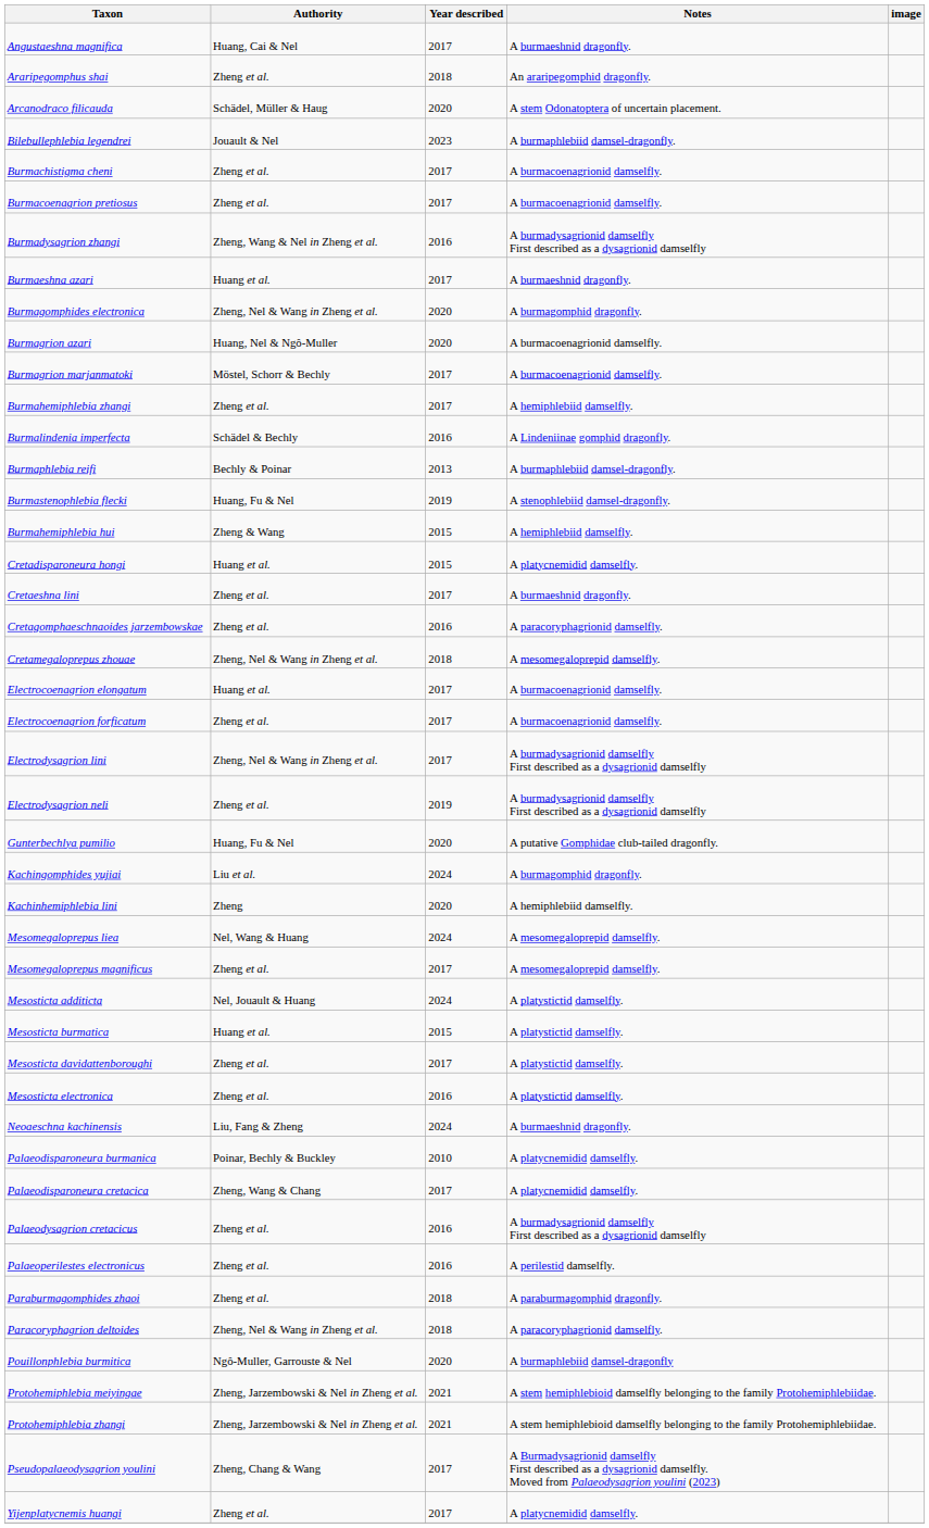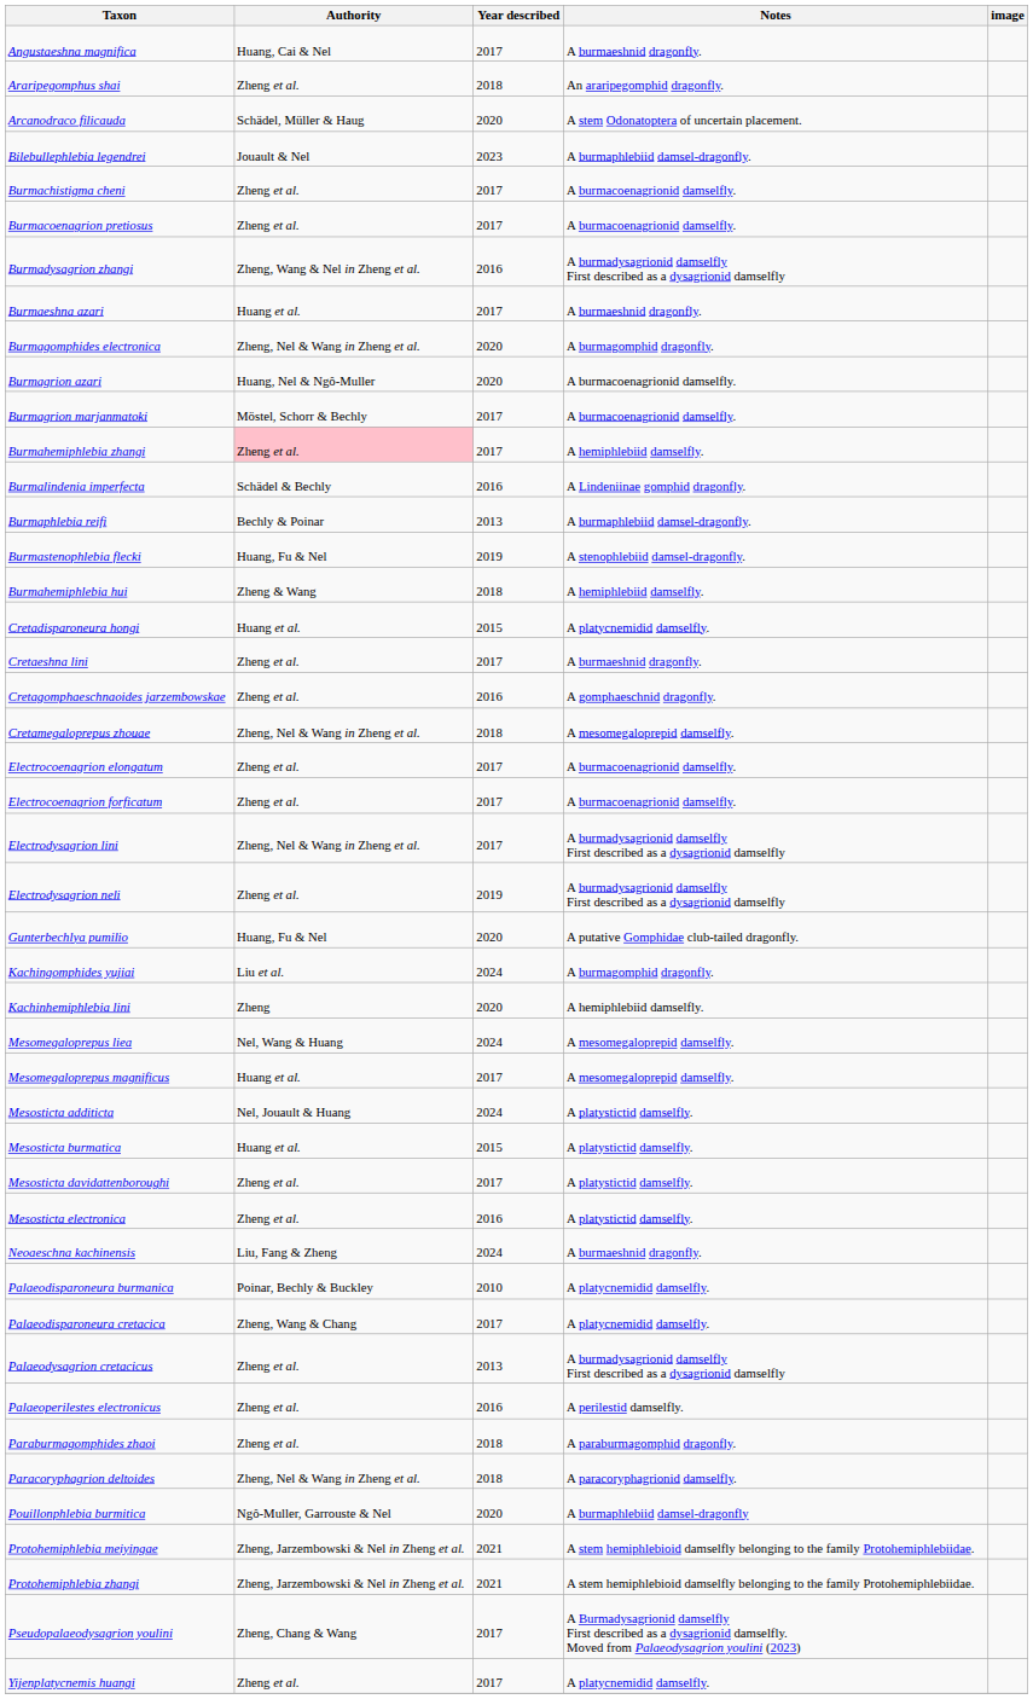 <table class="wikitable sortable" align="center" width="100%">
 <tr>
 <th>Taxon</th>
 <th>Authority</th>
 <th>Year described</th>
 <th>Notes</th>
 <th>image</th>
 </tr>
 <tr>
 <td><br><em><a href='#'>Angustaeshna magnifica</a></em></td>
 <td><br>Huang, Cai & Nel</td>
 <td><br>2017</td>
 <td><br>A <a href='#'>burmaeshnid</a> <a href='#'>dragonfly</a>.</td>
 <td></td>
 </tr>
 <tr>
 <td><br><em><a href='#'>Araripegomphus shai</a></em></td>
 <td><br>Zheng <em>et al.</em></td>
 <td><br>2018</td>
 <td><br>An <a href='#'>araripegomphid</a> <a href='#'>dragonfly</a>.</td>
 <td></td>
 </tr>
 <tr>
 <td><br><em><a href='#'>Arcanodraco filicauda</a></em></td>
 <td><br>Schädel, Müller & Haug</td>
 <td><br>2020</td>
 <td><br>A <a href='#'>stem</a>  <a href='#'>Odonatoptera</a> of uncertain placement.</td>
 <td></td>
 </tr>
 <tr>
 <td><br><em><a href='#'>Bilebullephlebia legendrei</a></em></td>
 <td><br>Jouault & Nel</td>
 <td><br>2023</td>
 <td><br>A <a href='#'>burmaphlebiid</a> <a href='#'>damsel-dragonfly</a>.</td>
 <td></td>
 </tr>
 <tr>
 <td><br><em><a href='#'>Burmachistigma cheni</a></em></td>
 <td><br>Zheng <em>et al.</em></td>
 <td><br>2017</td>
 <td><br>A <a href='#'>burmacoenagrionid</a> <a href='#'>damselfly</a>.</td>
 <td></td>
 </tr>
 <tr>
 <td><br><em><a href='#'>Burmacoenagrion pretiosus</a></em></td>
 <td><br>Zheng <em>et al.</em></td>
 <td><br>2017</td>
 <td><br>A <a href='#'>burmacoenagrionid</a> <a href='#'>damselfly</a>.</td>
 <td></td>
 </tr>
 <tr>
 <td><br><em><a href='#'>Burmadysagrion zhangi</a></em></td>
 <td><br>Zheng, Wang & Nel <em>in</em> Zheng <em>et al.</em></td>
 <td><br>2016</td>
 <td><br>A <a href='#'>burmadysagrionid</a> <a href='#'>damselfly</a><br>First described as a <a href='#'>dysagrionid</a> damselfly</td>
 <td></td>
 </tr>
 <tr>
 <td><br><em><a href='#'>Burmaeshna azari</a></em></td>
 <td><br>Huang <em>et al.</em></td>
 <td><br>2017</td>
 <td><br>A <a href='#'>burmaeshnid</a> <a href='#'>dragonfly</a>.</td>
 <td></td>
 </tr>
 <tr>
 <td><br><em><a href='#'>Burmagomphides electronica</a></em></td>
 <td><br>Zheng, Nel & Wang <em>in</em> Zheng <em>et al.</em></td>
 <td><br>2020</td>
 <td><br>A <a href='#'>burmagomphid</a> <a href='#'>dragonfly</a>.</td>
 <td></td>
 </tr>
 <tr>
 <td><br><em><a href='#'>Burmagrion azari</a></em></td>
 <td><br>Huang, Nel & Ngô-Muller</td>
 <td><br>2020</td>
 <td><br>A burmacoenagrionid damselfly.</td>
 <td></td>
 </tr>
 <tr>
 <td><br><em><a href='#'>Burmagrion marjanmatoki</a></em></td>
 <td><br>Möstel, Schorr & Bechly</td>
 <td><br>2017</td>
 <td><br>A <a href='#'>burmacoenagrionid</a> <a href='#'>damselfly</a>.</td>
 <td><br></td>
 </tr>
 <tr>
 <td><br><em><a href='#'>Burmahemiphlebia zhangi</a></em></td>
-<td><br>Zheng <em>et al.</em></td>
+<td style="background: pink;"><br>Zheng <em>et al.</em></td>
 <td><br>2017</td>
 <td><br>A <a href='#'>hemiphlebiid</a> <a href='#'>damselfly</a>.</td>
 <td></td>
 </tr>
 <tr>
 <td><br><em><a href='#'>Burmalindenia imperfecta</a></em></td>
 <td><br>Schädel & Bechly</td>
 <td><br>2016</td>
 <td><br>A <a href='#'>Lindeniinae</a> <a href='#'>gomphid</a> <a href='#'>dragonfly</a>.</td>
 <td><br></td>
 </tr>
 <tr>
 <td><br><em><a href='#'>Burmaphlebia reifi</a></em></td>
 <td><br>Bechly & Poinar</td>
 <td><br>2013</td>
 <td><br>A <a href='#'>burmaphlebiid</a> <a href='#'>damsel-dragonfly</a>.</td>
 <td></td>
 </tr>
 <tr>
 <td><br><em><a href='#'>Burmastenophlebia flecki</a></em></td>
 <td><br>Huang, Fu & Nel</td>
 <td><br>2019</td>
 <td><br>A <a href='#'>stenophlebiid</a> <a href='#'>damsel-dragonfly</a>.</td>
 <td></td>
 </tr>
 <tr>
 <td><br><em><a href='#'>Burmahemiphlebia hui</a></em></td>
 <td><br>Zheng & Wang</td>
-<td><br>2015</td>
+<td><br>2018</td>
 <td><br>A <a href='#'>hemiphlebiid</a> <a href='#'>damselfly</a>.</td>
 <td></td>
 </tr>
 <tr>
 <td><br><em><a href='#'>Cretadisparoneura hongi</a></em></td>
 <td><br>Huang <em>et al.</em></td>
 <td><br>2015</td>
 <td><br>A <a href='#'>platycnemidid</a> <a href='#'>damselfly</a>.</td>
 <td></td>
 </tr>
 <tr>
 <td><br><em><a href='#'>Cretaeshna lini</a></em></td>
 <td><br>Zheng <em>et al.</em></td>
 <td><br>2017</td>
 <td><br>A <a href='#'>burmaeshnid</a> <a href='#'>dragonfly</a>.</td>
 <td></td>
 </tr>
 <tr>
 <td><br><em><a href='#'>Cretagomphaeschnaoides jarzembowskae</a></em></td>
 <td><br>Zheng <em>et al.</em></td>
 <td><br>2016</td>
-<td><br>A <a href='#'>paracoryphagrionid</a> <a href='#'>damselfly</a>.</td>
+<td><br>A <a href='#'>gomphaeschnid</a> <a href='#'>dragonfly</a>.</td>
 <td></td>
 </tr>
 <tr>
 <td><br><em><a href='#'>Cretamegaloprepus zhouae</a></em></td>
 <td><br>Zheng, Nel & Wang <em>in</em> Zheng <em>et al.</em></td>
 <td><br>2018</td>
 <td><br>A <a href='#'>mesomegaloprepid</a> <a href='#'>damselfly</a>.</td>
 <td></td>
 </tr>
 <tr>
 <td><br><em><a href='#'>Electrocoenagrion elongatum</a></em></td>
-<td><br>Huang <em>et al.</em></td>
+<td><br>Zheng <em>et al.</em></td>
 <td><br>2017</td>
 <td><br>A <a href='#'>burmacoenagrionid</a> <a href='#'>damselfly</a>.</td>
 <td></td>
 </tr>
 <tr>
 <td><br><em><a href='#'>Electrocoenagrion forficatum</a></em></td>
 <td><br>Zheng <em>et al.</em></td>
 <td><br>2017</td>
 <td><br>A <a href='#'>burmacoenagrionid</a> <a href='#'>damselfly</a>.</td>
 <td></td>
 </tr>
 <tr>
 <td><br><em><a href='#'>Electrodysagrion lini</a></em></td>
 <td><br>Zheng, Nel & Wang <em>in</em> Zheng <em>et al.</em></td>
 <td><br>2017</td>
 <td><br>A <a href='#'>burmadysagrionid</a> <a href='#'>damselfly</a><br>First described as a <a href='#'>dysagrionid</a> damselfly</td>
 <td></td>
 </tr>
 <tr>
 <td><br><em><a href='#'>Electrodysagrion neli</a></em></td>
 <td><br>Zheng <em>et al.</em></td>
 <td><br>2019</td>
 <td><br>A <a href='#'>burmadysagrionid</a> <a href='#'>damselfly</a><br>First described as a <a href='#'>dysagrionid</a> damselfly</td>
 <td></td>
 </tr>
 <tr>
 <td><br><em><a href='#'>Gunterbechlya pumilio</a></em></td>
 <td><br>Huang, Fu & Nel</td>
 <td><br>2020</td>
 <td><br>A putative <a href='#'>Gomphidae</a> club-tailed dragonfly.</td>
 <td></td>
 </tr>
 <tr>
 <td><br><em><a href='#'>Kachingomphides yujiai</a></em></td>
 <td><br>Liu <em>et al.</em></td>
 <td><br>2024</td>
 <td><br>A <a href='#'>burmagomphid</a> <a href='#'>dragonfly</a>.</td>
 <td></td>
 </tr>
 <tr>
 <td><br><em><a href='#'>Kachinhemiphlebia lini</a></em></td>
 <td><br>Zheng</td>
 <td><br>2020</td>
 <td><br>A hemiphlebiid damselfly.</td>
 <td></td>
 </tr>
 <tr>
 <td><br><em><a href='#'>Mesomegaloprepus liea</a></em></td>
 <td><br>Nel, Wang & Huang</td>
 <td><br>2024</td>
 <td><br>A <a href='#'>mesomegaloprepid</a> <a href='#'>damselfly</a>.</td>
 <td></td>
 </tr>
 <tr>
 <td><br><em><a href='#'>Mesomegaloprepus magnificus</a></em></td>
-<td><br>Zheng <em>et al.</em></td>
+<td><br>Huang <em>et al.</em></td>
 <td><br>2017</td>
 <td><br>A <a href='#'>mesomegaloprepid</a> <a href='#'>damselfly</a>.</td>
 <td></td>
 </tr>
 <tr>
 <td><br><em><a href='#'>Mesosticta additicta</a></em></td>
 <td><br>Nel, Jouault & Huang</td>
 <td><br>2024</td>
 <td><br>A <a href='#'>platystictid</a> <a href='#'>damselfly</a>.</td>
 <td></td>
 </tr>
 <tr>
 <td><br><em><a href='#'>Mesosticta burmatica</a></em></td>
 <td><br>Huang <em>et al.</em></td>
 <td><br>2015</td>
 <td><br>A <a href='#'>platystictid</a> <a href='#'>damselfly</a>.</td>
 <td></td>
 </tr>
 <tr>
 <td><br><em><a href='#'>Mesosticta davidattenboroughi</a></em></td>
 <td><br>Zheng <em>et al.</em></td>
 <td><br>2017</td>
 <td><br>A <a href='#'>platystictid</a> <a href='#'>damselfly</a>.</td>
 <td></td>
 </tr>
 <tr>
 <td><br><em><a href='#'>Mesosticta electronica</a></em></td>
 <td><br>Zheng <em>et al.</em></td>
 <td><br>2016</td>
 <td><br>A <a href='#'>platystictid</a> <a href='#'>damselfly</a>.</td>
 <td></td>
 </tr>
 <tr>
 <td><br><em><a href='#'>Neoaeschna kachinensis</a></em></td>
 <td><br>Liu, Fang & Zheng</td>
 <td><br>2024</td>
 <td><br>A <a href='#'>burmaeshnid</a> <a href='#'>dragonfly</a>.</td>
 <td></td>
 </tr>
 <tr>
 <td><br><em><a href='#'>Palaeodisparoneura burmanica</a></em></td>
 <td><br>Poinar, Bechly & Buckley</td>
 <td><br>2010</td>
 <td><br>A <a href='#'>platycnemidid</a> <a href='#'>damselfly</a>.</td>
 <td></td>
 </tr>
 <tr>
 <td><br><em><a href='#'>Palaeodisparoneura cretacica</a></em></td>
 <td><br>Zheng, Wang & Chang</td>
 <td><br>2017</td>
 <td><br>A <a href='#'>platycnemidid</a> <a href='#'>damselfly</a>.</td>
 <td></td>
 </tr>
 <tr>
 <td><br><em><a href='#'>Palaeodysagrion cretacicus</a></em></td>
 <td><br>Zheng <em>et al.</em></td>
-<td><br>2016</td>
+<td><br>2013</td>
 <td><br>A <a href='#'>burmadysagrionid</a> <a href='#'>damselfly</a><br>First described as a <a href='#'>dysagrionid</a> damselfly</td>
 <td></td>
 </tr>
 <tr>
 <td><br><em><a href='#'>Palaeoperilestes electronicus</a></em></td>
 <td><br>Zheng <em>et al.</em></td>
 <td><br>2016</td>
 <td><br>A <a href='#'>perilestid</a> damselfly.</td>
 <td></td>
 </tr>
 <tr>
 <td><br><em><a href='#'>Paraburmagomphides zhaoi</a></em></td>
 <td><br>Zheng <em>et al.</em></td>
 <td><br>2018</td>
 <td><br>A <a href='#'>paraburmagomphid</a> <a href='#'>dragonfly</a>.</td>
 <td></td>
 </tr>
 <tr>
 <td><br><em><a href='#'>Paracoryphagrion deltoides</a></em></td>
 <td><br>Zheng, Nel & Wang <em>in</em> Zheng <em>et al.</em></td>
 <td><br>2018</td>
 <td><br>A <a href='#'>paracoryphagrionid</a> <a href='#'>damselfly</a>.</td>
 <td></td>
 </tr>
 <tr>
 <td><br><em><a href='#'>Pouillonphlebia burmitica</a></em></td>
 <td><br>Ngô-Muller, Garrouste & Nel</td>
 <td><br>2020</td>
 <td><br>A <a href='#'>burmaphlebiid</a> <a href='#'>damsel-dragonfly</a></td>
 <td></td>
 </tr>
 <tr>
 <td><br><em><a href='#'>Protohemiphlebia meiyingae</a></em></td>
 <td><br>Zheng, Jarzembowski & Nel <em>in</em> Zheng <em>et al.</em></td>
 <td><br>2021</td>
 <td><br>A <a href='#'>stem</a> <a href='#'>hemiphlebioid</a> damselfly belonging to the family <a href='#'>Protohemiphlebiidae</a>.</td>
 <td></td>
 </tr>
 <tr>
 <td><br><em><a href='#'>Protohemiphlebia zhangi</a></em></td>
 <td><br>Zheng, Jarzembowski & Nel <em>in</em> Zheng <em>et al.</em></td>
 <td><br>2021</td>
 <td><br>A stem hemiphlebioid damselfly belonging to the family Protohemiphlebiidae.</td>
 <td></td>
 </tr>
 <tr>
 <td><br><em><a href='#'>Pseudopalaeodysagrion youlini</a></em></td>
 <td><br>Zheng, Chang & Wang</td>
 <td><br>2017</td>
 <td><br>A <a href='#'>Burmadysagrionid</a> <a href='#'>damselfly</a><br> First described as a <a href='#'>dysagrionid</a> damselfly.<br>Moved from <em><a href='#'>Palaeodysagrion youlini</a></em> (<a href='#'>2023</a>)</td>
 <td></td>
 </tr>
 <tr>
 <td><br><em><a href='#'>Yijenplatycnemis huangi</a></em></td>
 <td><br>Zheng <em>et al.</em></td>
 <td><br>2017</td>
 <td><br>A <a href='#'>platycnemidid</a> <a href='#'>damselfly</a>.</td>
 <td></td>
 </tr>
 <tr>
 </tr>
 </table>
